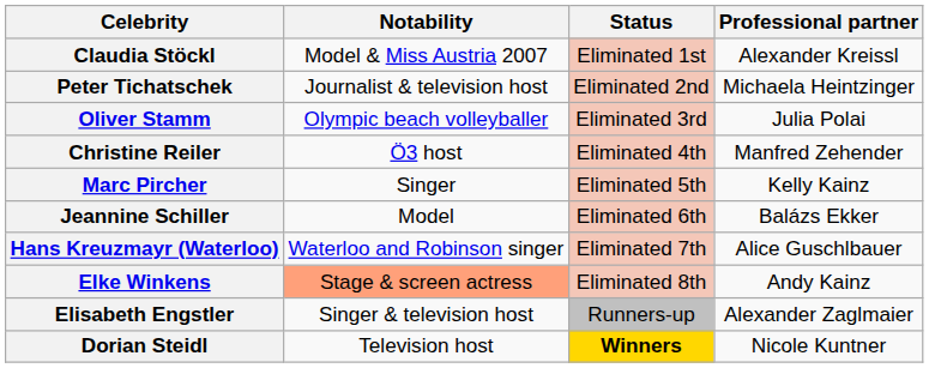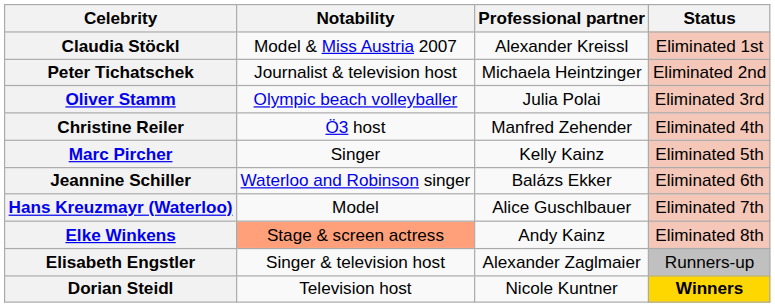 <table class="wikitable sortable" style="text-align:center; font-size:90%">
 <tr>
 <th scope="col">Celebrity</th>
 <th scope="col" class="unsortable">Notability</th>
+<th scope="col">Professional partner</th>
 <th scope="col">Status</th>
-<th scope="col">Professional partner</th>
 </tr>
 <tr>
 <th scope="row">Claudia Stöckl</th>
 <td>Model & <a href='#'>Miss Austria</a> 2007</td>
+<td>Alexander Kreissl</td>
 <td bgcolor="f4c7b8">Eliminated 1st</td>
-<td>Alexander Kreissl</td>
 </tr>
 <tr>
 <th scope="row">Peter Tichatschek</th>
 <td>Journalist & television host</td>
+<td>Michaela Heintzinger</td>
 <td bgcolor="f4c7b8">Eliminated 2nd</td>
-<td>Michaela Heintzinger</td>
 </tr>
 <tr>
 <th scope="row"><a href='#'>Oliver Stamm</a></th>
 <td><a href='#'>Olympic beach volleyballer</a></td>
+<td>Julia Polai</td>
 <td bgcolor="f4c7b8">Eliminated 3rd</td>
-<td>Julia Polai</td>
 </tr>
 <tr>
 <th scope="row">Christine Reiler</th>
 <td><a href='#'>Ö3</a> host</td>
+<td>Manfred Zehender</td>
 <td bgcolor="f4c7b8">Eliminated 4th</td>
-<td>Manfred Zehender</td>
 </tr>
 <tr>
 <th scope="row"><a href='#'>Marc Pircher</a></th>
 <td>Singer</td>
+<td>Kelly Kainz</td>
 <td bgcolor="f4c7b8">Eliminated 5th</td>
-<td>Kelly Kainz</td>
 </tr>
 <tr>
 <th scope="row">Jeannine Schiller</th>
-<td>Model</td>
+<td><a href='#'>Waterloo and Robinson</a> singer</td>
+<td>Balázs Ekker</td>
 <td bgcolor="f4c7b8">Eliminated 6th</td>
-<td>Balázs Ekker</td>
 </tr>
 <tr>
 <th scope="row"><a href='#'>Hans Kreuzmayr (Waterloo)</a></th>
-<td><a href='#'>Waterloo and Robinson</a> singer</td>
+<td>Model</td>
+<td>Alice Guschlbauer</td>
 <td bgcolor="f4c7b8">Eliminated 7th</td>
-<td>Alice Guschlbauer</td>
 </tr>
 <tr>
 <th scope="row"><a href='#'>Elke Winkens</a></th>
 <td style="background: lightsalmon;">Stage & screen actress</td>
+<td>Andy Kainz</td>
 <td bgcolor="f4c7b8">Eliminated 8th</td>
-<td>Andy Kainz</td>
 </tr>
 <tr>
 <th scope="row">Elisabeth Engstler</th>
 <td>Singer & television host</td>
+<td>Alexander Zaglmaier</td>
 <td bgcolor="silver">Runners-up</td>
-<td>Alexander Zaglmaier</td>
 </tr>
 <tr>
 <th scope="row">Dorian Steidl</th>
 <td>Television host</td>
+<td>Nicole Kuntner</td>
 <td bgcolor="gold"><strong>Winners</strong></td>
-<td>Nicole Kuntner</td>
 </tr>
 </table>
